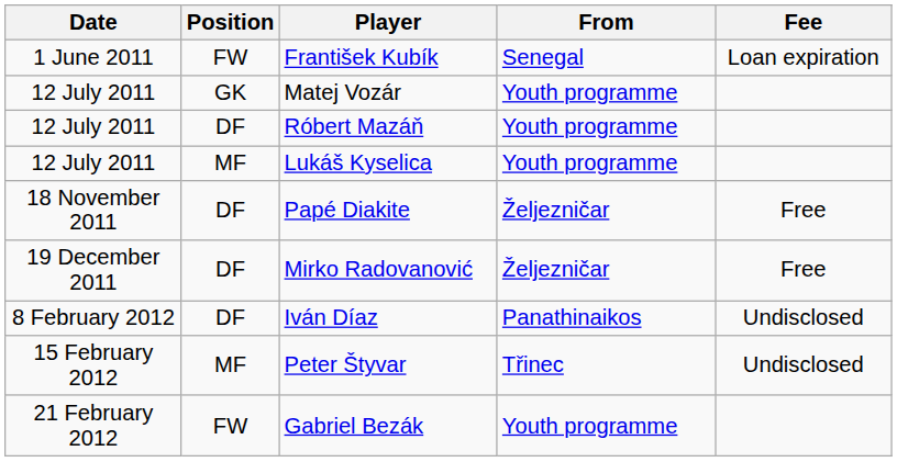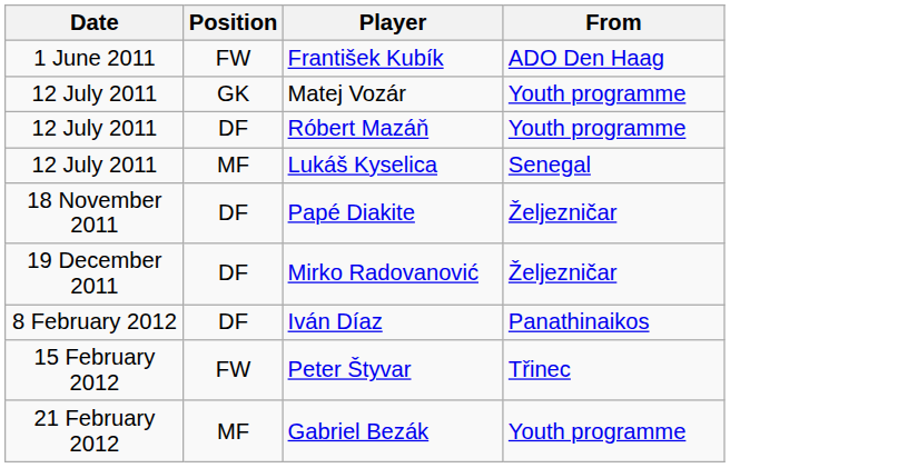 <table class="wikitable" style="text-align: center;">
 <tr>
 <th width=120>Date</th>
 <th width=60>Position</th>
 <th width=150>Player</th>
 <th width=150>From</th>
-<th width=120>Fee</th>
 </tr>
 <tr>
 <td>1 June 2011</td>
 <td>FW</td>
 <td style="text-align:left;"> <a href='#'>František Kubík</a></td>
-<td style="text-align:left;"><a href='#'>Senegal</a></td>
-<td>Loan expiration</td>
+<td style="text-align:left;"><a href='#'>ADO Den Haag</a></td>
 </tr>
 <tr>
 <td>12 July 2011</td>
 <td>GK</td>
 <td style="text-align:left;"> Matej Vozár</td>
 <td style="text-align:left;"><a href='#'>Youth programme</a></td>
-<td></td>
 </tr>
 <tr>
 <td>12 July 2011</td>
 <td>DF</td>
 <td style="text-align:left;"> <a href='#'>Róbert Mazáň</a></td>
 <td style="text-align:left;"><a href='#'>Youth programme</a></td>
-<td></td>
 </tr>
 <tr>
 <td>12 July 2011</td>
 <td>MF</td>
 <td style="text-align:left;"> <a href='#'>Lukáš Kyselica</a></td>
-<td style="text-align:left;"><a href='#'>Youth programme</a></td>
-<td></td>
+<td style="text-align:left;"><a href='#'>Senegal</a></td>
 </tr>
 <tr>
 <td>18 November 2011</td>
 <td>DF</td>
 <td style="text-align:left;"> <a href='#'>Papé Diakite</a></td>
 <td style="text-align:left;"><a href='#'>Željezničar</a></td>
-<td>Free</td>
 </tr>
 <tr>
 <td>19 December 2011</td>
 <td>DF</td>
 <td style="text-align:left;"> <a href='#'>Mirko Radovanović</a></td>
 <td style="text-align:left;"><a href='#'>Željezničar</a></td>
-<td>Free</td>
 </tr>
 <tr>
 <td>8 February 2012</td>
 <td>DF</td>
 <td style="text-align:left;"> <a href='#'>Iván Díaz</a></td>
 <td style="text-align:left;"><a href='#'>Panathinaikos</a></td>
-<td>Undisclosed</td>
 </tr>
 <tr>
 <td>15 February 2012</td>
-<td>MF</td>
+<td>FW</td>
 <td style="text-align:left;"> <a href='#'>Peter Štyvar</a></td>
 <td style="text-align:left;"><a href='#'>Třinec</a></td>
-<td>Undisclosed</td>
 </tr>
 <tr>
 <td>21 February 2012</td>
-<td>FW</td>
+<td>MF</td>
 <td style="text-align:left;"> <a href='#'>Gabriel Bezák</a></td>
 <td style="text-align:left;"><a href='#'>Youth programme</a></td>
-<td></td>
 </tr>
 </table>
